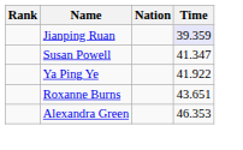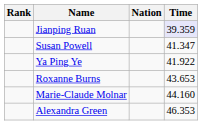 <table class="wikitable sortable" style="text-align:center">
 <tr>
 <th>Rank</th>
 <th>Name</th>
 <th>Nation</th>
 <th>Time</th>
 </tr>
 <tr>
 <td></td>
 <td align=left><a href='#'>Jianping Ruan</a></td>
 <td align=left></td>
 <td style="background: lavender;">39.359</td>
 </tr>
 <tr>
 <td></td>
 <td align=left><a href='#'>Susan Powell</a></td>
 <td align=left></td>
 <td>41.347</td>
 </tr>
 <tr>
 <td></td>
 <td align=left><a href='#'>Ya Ping Ye</a></td>
 <td align=left></td>
 <td>41.922</td>
 </tr>
 <tr>
 <td></td>
 <td align=left><a href='#'>Roxanne Burns</a></td>
 <td align=left></td>
-<td>43.651</td>
+<td>43.653</td>
+</tr>
+<tr>
+<td></td>
+<td align=left><a href='#'>Marie-Claude Molnar</a></td>
+<td align=left></td>
+<td>44.160</td>
 </tr>
 <tr>
 <td></td>
 <td align=left><a href='#'>Alexandra Green</a></td>
 <td align=left></td>
 <td>46.353</td>
 </tr>
 </table>
